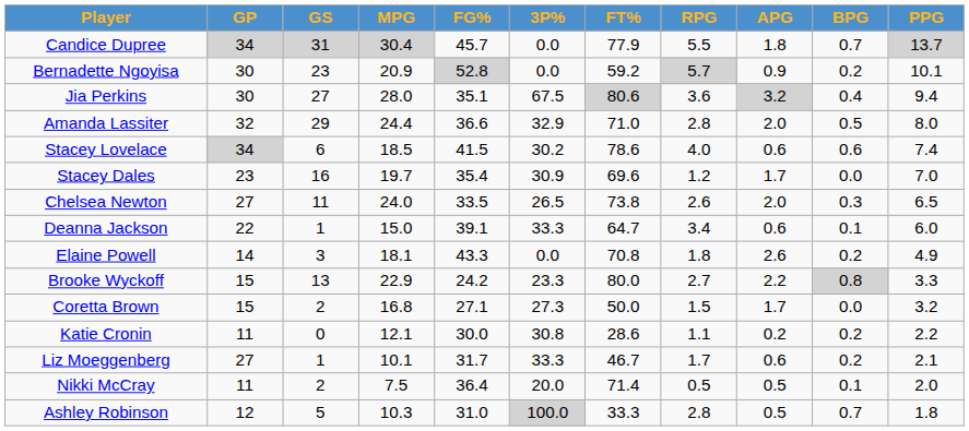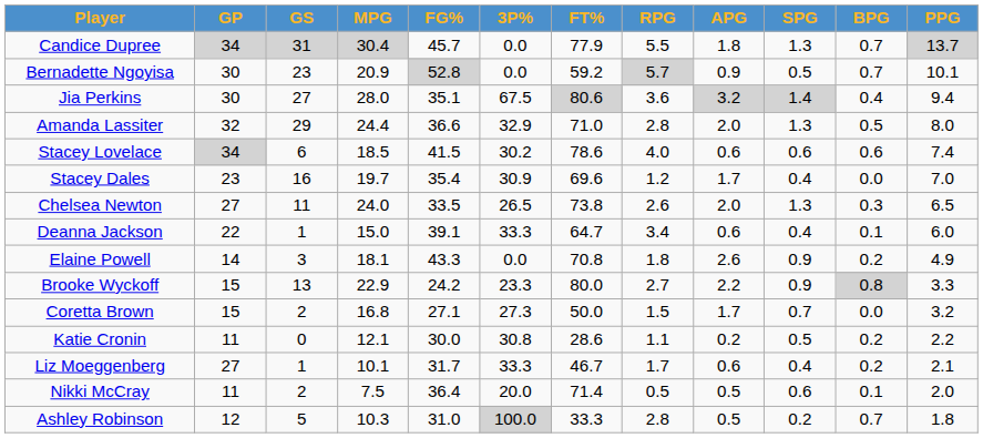 <table class="wikitable sortable" style="text-align:center;">
 <tr>
 <th style="background:#4b90cc;color:#Fbb726;" width="16%">Player</th>
 <th style="background:#4b90cc;color:#Fbb726;" width="6%">GP</th>
 <th style="background:#4b90cc;color:#Fbb726;" width="6%">GS</th>
 <th style="background:#4b90cc;color:#Fbb726;" width="6%">MPG</th>
 <th style="background:#4b90cc;color:#Fbb726;" width="6%">FG%</th>
 <th style="background:#4b90cc;color:#Fbb726;" width="6%">3P%</th>
 <th style="background:#4b90cc;color:#Fbb726;" width="6%">FT%</th>
 <th style="background:#4b90cc;color:#Fbb726;" width="6%">RPG</th>
 <th style="background:#4b90cc;color:#Fbb726;" width="6%">APG</th>
+<th style="background:#4b90cc;color:#Fbb726;" width="6%">SPG</th>
 <th style="background:#4b90cc;color:#Fbb726;" width="6%">BPG</th>
 <th style="background:#4b90cc;color:#Fbb726;" width="6%">PPG</th>
 </tr>
 <tr>
 <td><a href='#'>Candice Dupree</a></td>
 <td style="background:#D3D3D3;">34</td>
 <td style="background:#D3D3D3;">31</td>
 <td style="background:#D3D3D3;">30.4</td>
 <td>45.7</td>
 <td>0.0</td>
 <td>77.9</td>
 <td>5.5</td>
 <td>1.8</td>
+<td>1.3</td>
 <td>0.7</td>
 <td style="background:#D3D3D3;">13.7</td>
 </tr>
 <tr>
 <td><a href='#'>Bernadette Ngoyisa</a></td>
 <td>30</td>
 <td>23</td>
 <td>20.9</td>
 <td style="background:#D3D3D3;">52.8</td>
 <td>0.0</td>
 <td>59.2</td>
 <td style="background:#D3D3D3;">5.7</td>
 <td>0.9</td>
-<td>0.2</td>
+<td>0.5</td>
+<td>0.7</td>
 <td>10.1</td>
 </tr>
 <tr>
 <td><a href='#'>Jia Perkins</a></td>
 <td>30</td>
 <td>27</td>
 <td>28.0</td>
 <td>35.1</td>
 <td>67.5</td>
 <td style="background:#D3D3D3;">80.6</td>
 <td>3.6</td>
 <td style="background:#D3D3D3;">3.2</td>
+<td style="background:#D3D3D3;">1.4</td>
 <td>0.4</td>
 <td>9.4</td>
 </tr>
 <tr>
 <td><a href='#'>Amanda Lassiter</a></td>
 <td>32</td>
 <td>29</td>
 <td>24.4</td>
 <td>36.6</td>
 <td>32.9</td>
 <td>71.0</td>
 <td>2.8</td>
 <td>2.0</td>
+<td>1.3</td>
 <td>0.5</td>
 <td>8.0</td>
 </tr>
 <tr>
 <td><a href='#'>Stacey Lovelace</a></td>
 <td style="background:#D3D3D3;">34</td>
 <td>6</td>
 <td>18.5</td>
 <td>41.5</td>
 <td>30.2</td>
 <td>78.6</td>
 <td>4.0</td>
 <td>0.6</td>
 <td>0.6</td>
+<td>0.6</td>
 <td>7.4</td>
 </tr>
 <tr>
 <td><a href='#'>Stacey Dales</a></td>
 <td>23</td>
 <td>16</td>
 <td>19.7</td>
 <td>35.4</td>
 <td>30.9</td>
 <td>69.6</td>
 <td>1.2</td>
 <td>1.7</td>
+<td>0.4</td>
 <td>0.0</td>
 <td>7.0</td>
 </tr>
 <tr>
 <td><a href='#'>Chelsea Newton</a></td>
 <td>27</td>
 <td>11</td>
 <td>24.0</td>
 <td>33.5</td>
 <td>26.5</td>
 <td>73.8</td>
 <td>2.6</td>
 <td>2.0</td>
+<td>1.3</td>
 <td>0.3</td>
 <td>6.5</td>
 </tr>
 <tr>
 <td><a href='#'>Deanna Jackson</a></td>
 <td>22</td>
 <td>1</td>
 <td>15.0</td>
 <td>39.1</td>
 <td>33.3</td>
 <td>64.7</td>
 <td>3.4</td>
 <td>0.6</td>
+<td>0.4</td>
 <td>0.1</td>
 <td>6.0</td>
 </tr>
 <tr>
 <td><a href='#'>Elaine Powell</a></td>
 <td>14</td>
 <td>3</td>
 <td>18.1</td>
 <td>43.3</td>
 <td>0.0</td>
 <td>70.8</td>
 <td>1.8</td>
 <td>2.6</td>
+<td>0.9</td>
 <td>0.2</td>
 <td>4.9</td>
 </tr>
 <tr>
 <td><a href='#'>Brooke Wyckoff</a></td>
 <td>15</td>
 <td>13</td>
 <td>22.9</td>
 <td>24.2</td>
 <td>23.3</td>
 <td>80.0</td>
 <td>2.7</td>
 <td>2.2</td>
+<td>0.9</td>
 <td style="background:#D3D3D3;">0.8</td>
 <td>3.3</td>
 </tr>
 <tr>
 <td><a href='#'>Coretta Brown</a></td>
 <td>15</td>
 <td>2</td>
 <td>16.8</td>
 <td>27.1</td>
 <td>27.3</td>
 <td>50.0</td>
 <td>1.5</td>
 <td>1.7</td>
+<td>0.7</td>
 <td>0.0</td>
 <td>3.2</td>
 </tr>
 <tr>
 <td><a href='#'>Katie Cronin</a></td>
 <td>11</td>
 <td>0</td>
 <td>12.1</td>
 <td>30.0</td>
 <td>30.8</td>
 <td>28.6</td>
 <td>1.1</td>
 <td>0.2</td>
+<td>0.5</td>
 <td>0.2</td>
 <td>2.2</td>
 </tr>
 <tr>
 <td><a href='#'>Liz Moeggenberg</a></td>
 <td>27</td>
 <td>1</td>
 <td>10.1</td>
 <td>31.7</td>
 <td>33.3</td>
 <td>46.7</td>
 <td>1.7</td>
 <td>0.6</td>
+<td>0.4</td>
 <td>0.2</td>
 <td>2.1</td>
 </tr>
 <tr>
 <td><a href='#'>Nikki McCray</a></td>
 <td>11</td>
 <td>2</td>
 <td>7.5</td>
 <td>36.4</td>
 <td>20.0</td>
 <td>71.4</td>
 <td>0.5</td>
 <td>0.5</td>
+<td>0.6</td>
 <td>0.1</td>
 <td>2.0</td>
 </tr>
 <tr>
 <td><a href='#'>Ashley Robinson</a></td>
 <td>12</td>
 <td>5</td>
 <td>10.3</td>
 <td>31.0</td>
 <td style="background:#D3D3D3;">100.0</td>
 <td>33.3</td>
 <td>2.8</td>
 <td>0.5</td>
+<td>0.2</td>
 <td>0.7</td>
 <td>1.8</td>
 </tr>
 </table>
